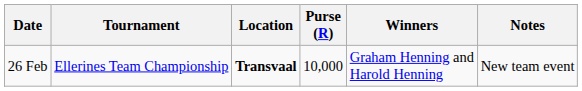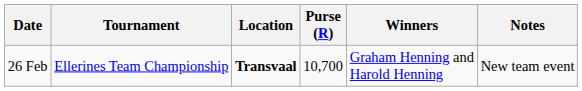 <table class="wikitable" style="font-size:95%">
 <tr>
 <th>Date</th>
 <th>Tournament</th>
 <th>Location</th>
 <th>Purse<br>(<a href='#'>R</a>)</th>
 <th>Winners</th>
 <th>Notes</th>
 </tr>
 <tr>
 <td>26 Feb</td>
 <td><a href='#'>Ellerines Team Championship</a></td>
 <td><strong>Transvaal</strong></td>
-<td align=right>10,000</td>
+<td align=right>10,700</td>
 <td> <a href='#'>Graham Henning</a> and<br> <a href='#'>Harold Henning</a></td>
 <td>New team event</td>
 </tr>
 </table>
